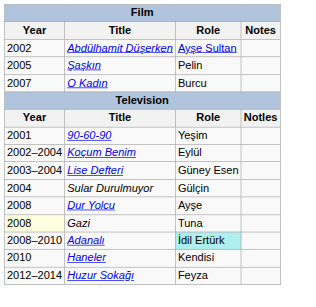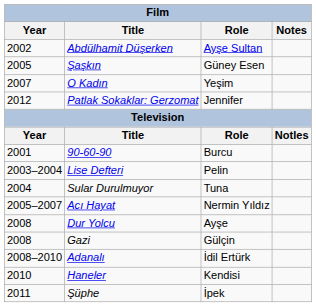 <table class="wikitable">
 <tr>
 <th colspan="4" style="background:LightSteelBlue">Film</th>
 </tr>
 <tr>
 <th>Year</th>
 <th>Title</th>
 <th>Role</th>
 <th>Notes</th>
 </tr>
 <tr>
 <td>2002</td>
 <td><em><a href='#'>Abdülhamit Düşerken</a></em></td>
 <td><a href='#'>Ayşe Sultan</a></td>
 <td></td>
 </tr>
 <tr>
 <td>2005</td>
 <td><em><a href='#'>Şaşkın</a></em></td>
-<td>Pelin</td>
+<td>Güney Esen</td>
 <td></td>
 </tr>
 <tr>
 <td>2007</td>
 <td><em><a href='#'>O Kadın</a></em></td>
-<td>Burcu</td>
+<td>Yeşim</td>
+<td></td>
+</tr>
+<tr>
+<td>2012</td>
+<td><em><a href='#'>Patlak Sokaklar: Gerzomat</a></em></td>
+<td>Jennifer</td>
 <td></td>
 </tr>
 <tr>
 <th colspan="4" style="background:LightSteelBlue">Television</th>
 </tr>
 <tr>
 <th>Year</th>
 <th>Title</th>
 <th>Role</th>
 <th>Notles</th>
 </tr>
 <tr>
 <td>2001</td>
 <td><em><a href='#'>90-60-90</a></em></td>
-<td>Yeşim</td>
-<td></td>
-</tr>
-<tr>
-<td>2002–2004</td>
-<td><em><a href='#'>Koçum Benim</a></em></td>
-<td>Eylül</td>
+<td>Burcu</td>
 <td></td>
 </tr>
 <tr>
 <td>2003–2004</td>
 <td><em><a href='#'>Lise Defteri</a></em></td>
-<td>Güney Esen</td>
+<td>Pelin</td>
 <td></td>
 </tr>
 <tr>
 <td>2004</td>
 <td><em>Sular Durulmuyor</em></td>
-<td>Gülçin</td>
+<td>Tuna</td>
+<td></td>
+</tr>
+<tr>
+<td>2005–2007</td>
+<td><em><a href='#'>Acı Hayat</a></em></td>
+<td>Nermin Yıldız</td>
 <td></td>
 </tr>
 <tr>
 <td>2008</td>
 <td><em><a href='#'>Dur Yolcu</a></em></td>
 <td>Ayşe</td>
 <td></td>
 </tr>
 <tr>
-<td style="background: lightyellow;">2008</td>
+<td>2008</td>
 <td><em>Gazi</em></td>
-<td>Tuna</td>
+<td>Gülçin</td>
 <td></td>
 </tr>
 <tr>
 <td>2008–2010</td>
 <td><em><a href='#'>Adanalı</a></em></td>
-<td style="background: paleturquoise;">İdil Ertürk</td>
+<td>İdil Ertürk</td>
 <td></td>
 </tr>
 <tr>
 <td>2010</td>
 <td><em><a href='#'>Haneler</a></em></td>
 <td>Kendisi</td>
 <td></td>
 </tr>
 <tr>
-<td>2012–2014</td>
-<td><em><a href='#'>Huzur Sokağı</a></em></td>
-<td>Feyza</td>
+<td>2011</td>
+<td><em>Şüphe</em></td>
+<td>İpek</td>
 <td></td>
 </tr>
 </table>
